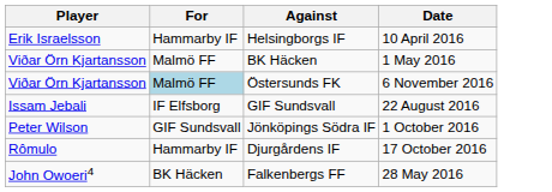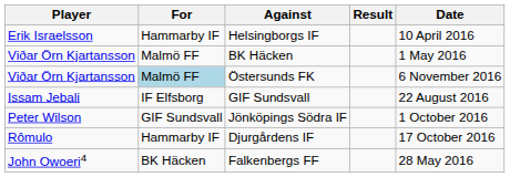 <table class="wikitable sortable">
 <tr>
 <th>Player</th>
 <th>For</th>
 <th>Against</th>
+<th align=center>Result</th>
 <th>Date</th>
 </tr>
 <tr>
 <td> <a href='#'>Erik Israelsson</a></td>
 <td>Hammarby IF</td>
 <td>Helsingborgs IF</td>
+<td align=center></td>
 <td>10 April 2016</td>
 </tr>
 <tr>
 <td> <a href='#'>Viðar Örn Kjartansson</a></td>
 <td>Malmö FF</td>
 <td>BK Häcken</td>
+<td align=center></td>
 <td>1 May 2016</td>
 </tr>
 <tr>
 <td> <a href='#'>Viðar Örn Kjartansson</a></td>
 <td style="background: lightblue;">Malmö FF</td>
 <td>Östersunds FK</td>
+<td align=center></td>
 <td>6 November 2016</td>
 </tr>
 <tr>
 <td> <a href='#'>Issam Jebali</a></td>
 <td>IF Elfsborg</td>
 <td>GIF Sundsvall</td>
+<td align=center></td>
 <td>22 August 2016</td>
 </tr>
 <tr>
 <td> <a href='#'>Peter Wilson</a></td>
 <td>GIF Sundsvall</td>
 <td>Jönköpings Södra IF</td>
+<td align=center></td>
 <td>1 October 2016</td>
 </tr>
 <tr>
 <td> <a href='#'>Rômulo</a></td>
 <td>Hammarby IF</td>
 <td>Djurgårdens IF</td>
+<td align=center></td>
 <td>17 October 2016</td>
 </tr>
 <tr>
 <td> <a href='#'>John Owoeri</a><sup>4</sup></td>
 <td>BK Häcken</td>
 <td>Falkenbergs FF</td>
+<td align=center></td>
 <td>28 May 2016</td>
 </tr>
 </table>
